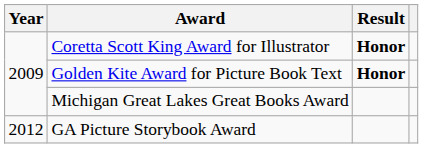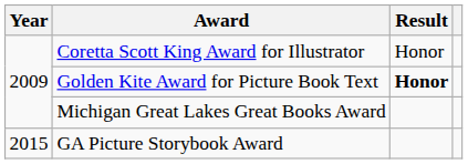 <table class="wikitable">
 <tr>
 <th>Year</th>
 <th>Award</th>
 <th>Result</th>
 <th></th>
 </tr>
 <tr>
 <td rowspan="3">2009</td>
 <td><a href='#'>Coretta Scott King Award</a> for Illustrator</td>
-<td><strong>Honor</strong></td>
+<td>Honor</td>
 <td></td>
 </tr>
 <tr>
 <td><a href='#'>Golden Kite Award</a> for Picture Book Text</td>
 <td><strong>Honor</strong></td>
 <td></td>
 </tr>
 <tr>
 <td>Michigan Great Lakes Great Books Award</td>
 <td></td>
 <td></td>
 </tr>
 <tr>
-<td>2012</td>
+<td>2015</td>
 <td>GA Picture Storybook Award</td>
 <td></td>
 <td></td>
 </tr>
 </table>
